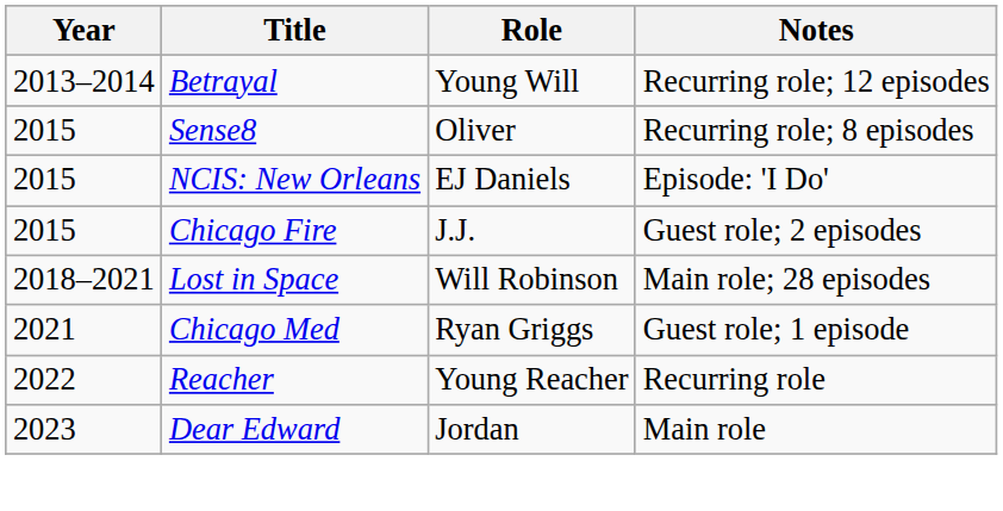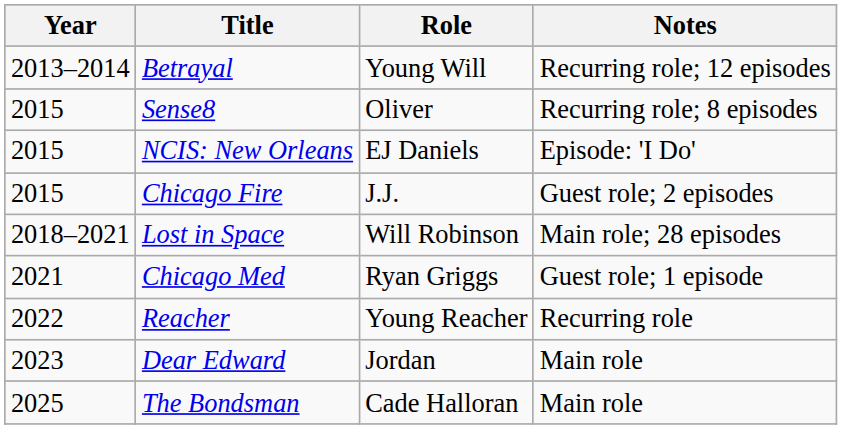 <table class="wikitable sortable">
 <tr>
 <th>Year</th>
 <th>Title</th>
 <th>Role</th>
 <th class="unsortable">Notes</th>
 </tr>
 <tr>
 <td>2013–2014</td>
 <td><em><a href='#'>Betrayal</a></em></td>
 <td>Young Will</td>
 <td>Recurring role; 12 episodes</td>
 </tr>
 <tr>
 <td>2015</td>
 <td><em><a href='#'>Sense8</a></em></td>
 <td>Oliver</td>
 <td>Recurring role; 8 episodes</td>
 </tr>
 <tr>
 <td>2015</td>
 <td><em><a href='#'>NCIS: New Orleans</a></em></td>
 <td>EJ Daniels</td>
 <td>Episode: 'I Do'</td>
 </tr>
 <tr>
 <td>2015</td>
 <td><em><a href='#'>Chicago Fire</a></em></td>
 <td>J.J.</td>
 <td>Guest role; 2 episodes</td>
 </tr>
 <tr>
 <td>2018–2021</td>
 <td><em><a href='#'>Lost in Space</a></em></td>
 <td>Will Robinson</td>
 <td>Main role; 28 episodes</td>
 </tr>
 <tr>
 <td>2021</td>
 <td><em><a href='#'>Chicago Med</a></em></td>
 <td>Ryan Griggs</td>
 <td>Guest role; 1 episode</td>
 </tr>
 <tr>
 <td>2022</td>
 <td><em><a href='#'>Reacher</a></em></td>
 <td>Young Reacher</td>
 <td>Recurring role</td>
 </tr>
 <tr>
 <td>2023</td>
 <td><em><a href='#'>Dear Edward</a></em></td>
 <td>Jordan</td>
 <td>Main role</td>
 </tr>
+<tr>
+<td>2025</td>
+<td><em><a href='#'>The Bondsman</a></em></td>
+<td>Cade Halloran</td>
+<td>Main role</td>
+</tr>
 </table>
